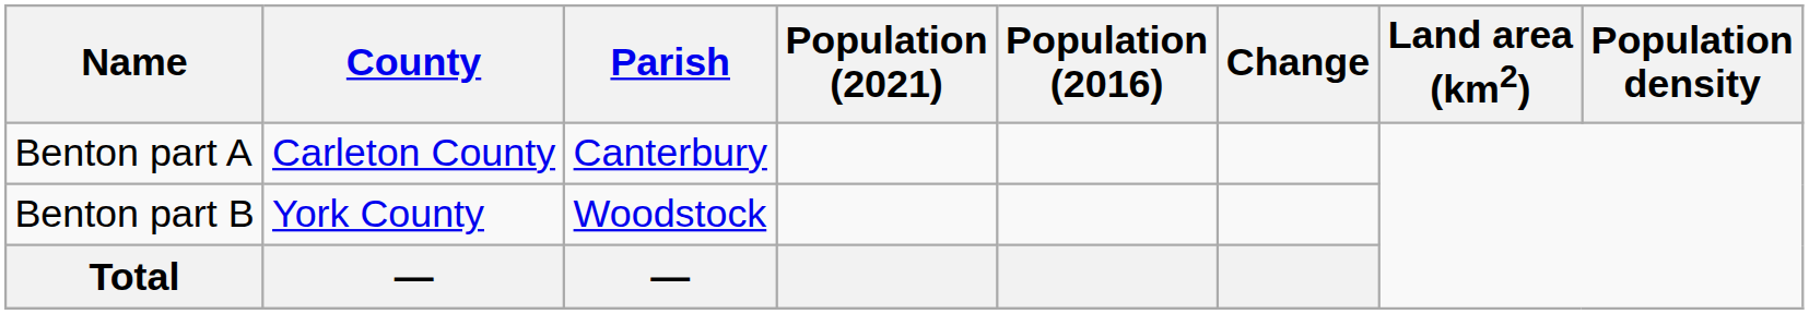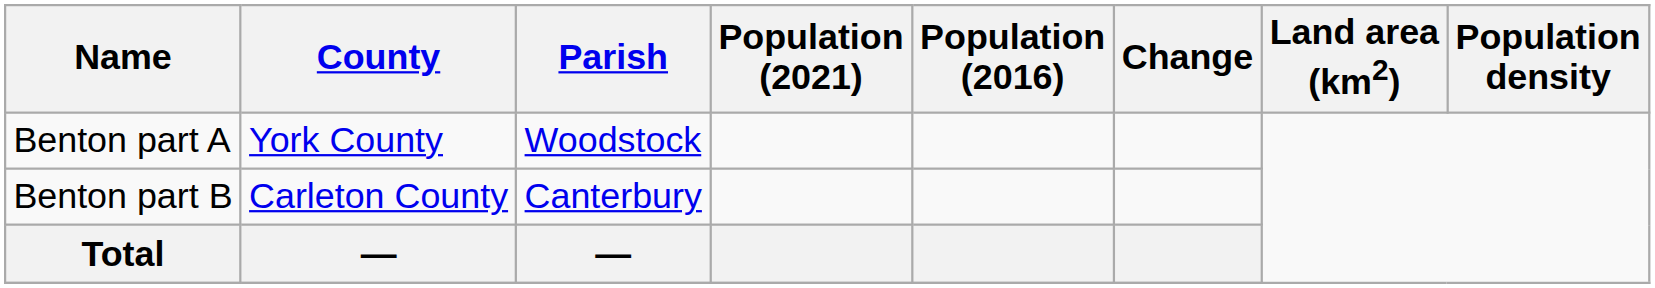 <table class="wikitable sortable collapsible">
 <tr>
 <th scope="col">Name</th>
 <th scope="col"><a href='#'>County</a></th>
 <th scope="col"><a href='#'>Parish</a></th>
 <th scope="col">Population<br>(2021)</th>
 <th scope="col">Population<br>(2016)</th>
 <th scope="col">Change</th>
 <th scope="col">Land area<br>(km<sup>2</sup>)</th>
 <th scope="col">Population<br>density</th>
 </tr>
 <tr>
 <td scope="row">Benton part A</td>
-<td><a href='#'>Carleton County</a></td>
-<td><a href='#'>Canterbury</a></td>
+<td><a href='#'>York County</a></td>
+<td><a href='#'>Woodstock</a></td>
 <td></td>
 <td align=center></td>
 <td align=center></td>
 </tr>
 <tr>
 <td scope="row">Benton part B</td>
-<td><a href='#'>York County</a></td>
-<td><a href='#'>Woodstock</a></td>
+<td><a href='#'>Carleton County</a></td>
+<td><a href='#'>Canterbury</a></td>
 <td></td>
 <td align=center></td>
 <td align=center></td>
 </tr>
 <tr class="sortbottom" align="center" style="background: #f2f2f2;">
 <td><strong>Total</strong></td>
 <td align=center><strong>—</strong></td>
 <td align=center><strong>—</strong></td>
 <td></td>
 <td align=center><strong></strong></td>
 <td><strong></strong></td>
 </tr>
 <tr>
 </tr>
 </table>
